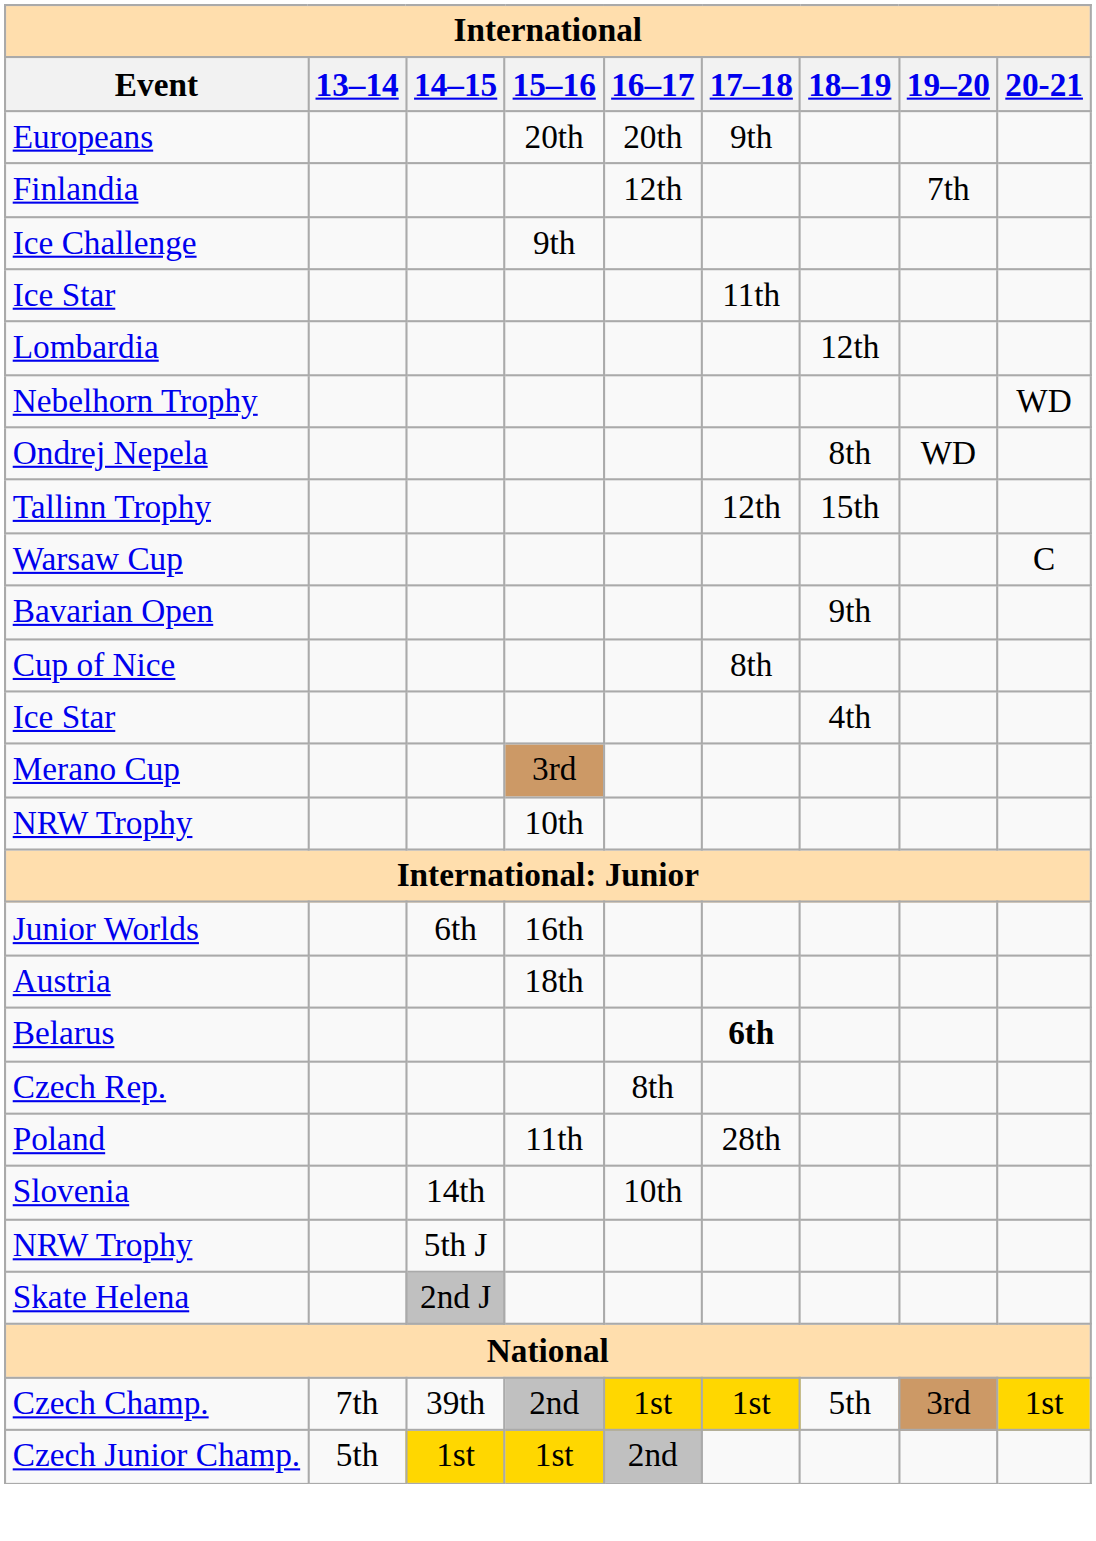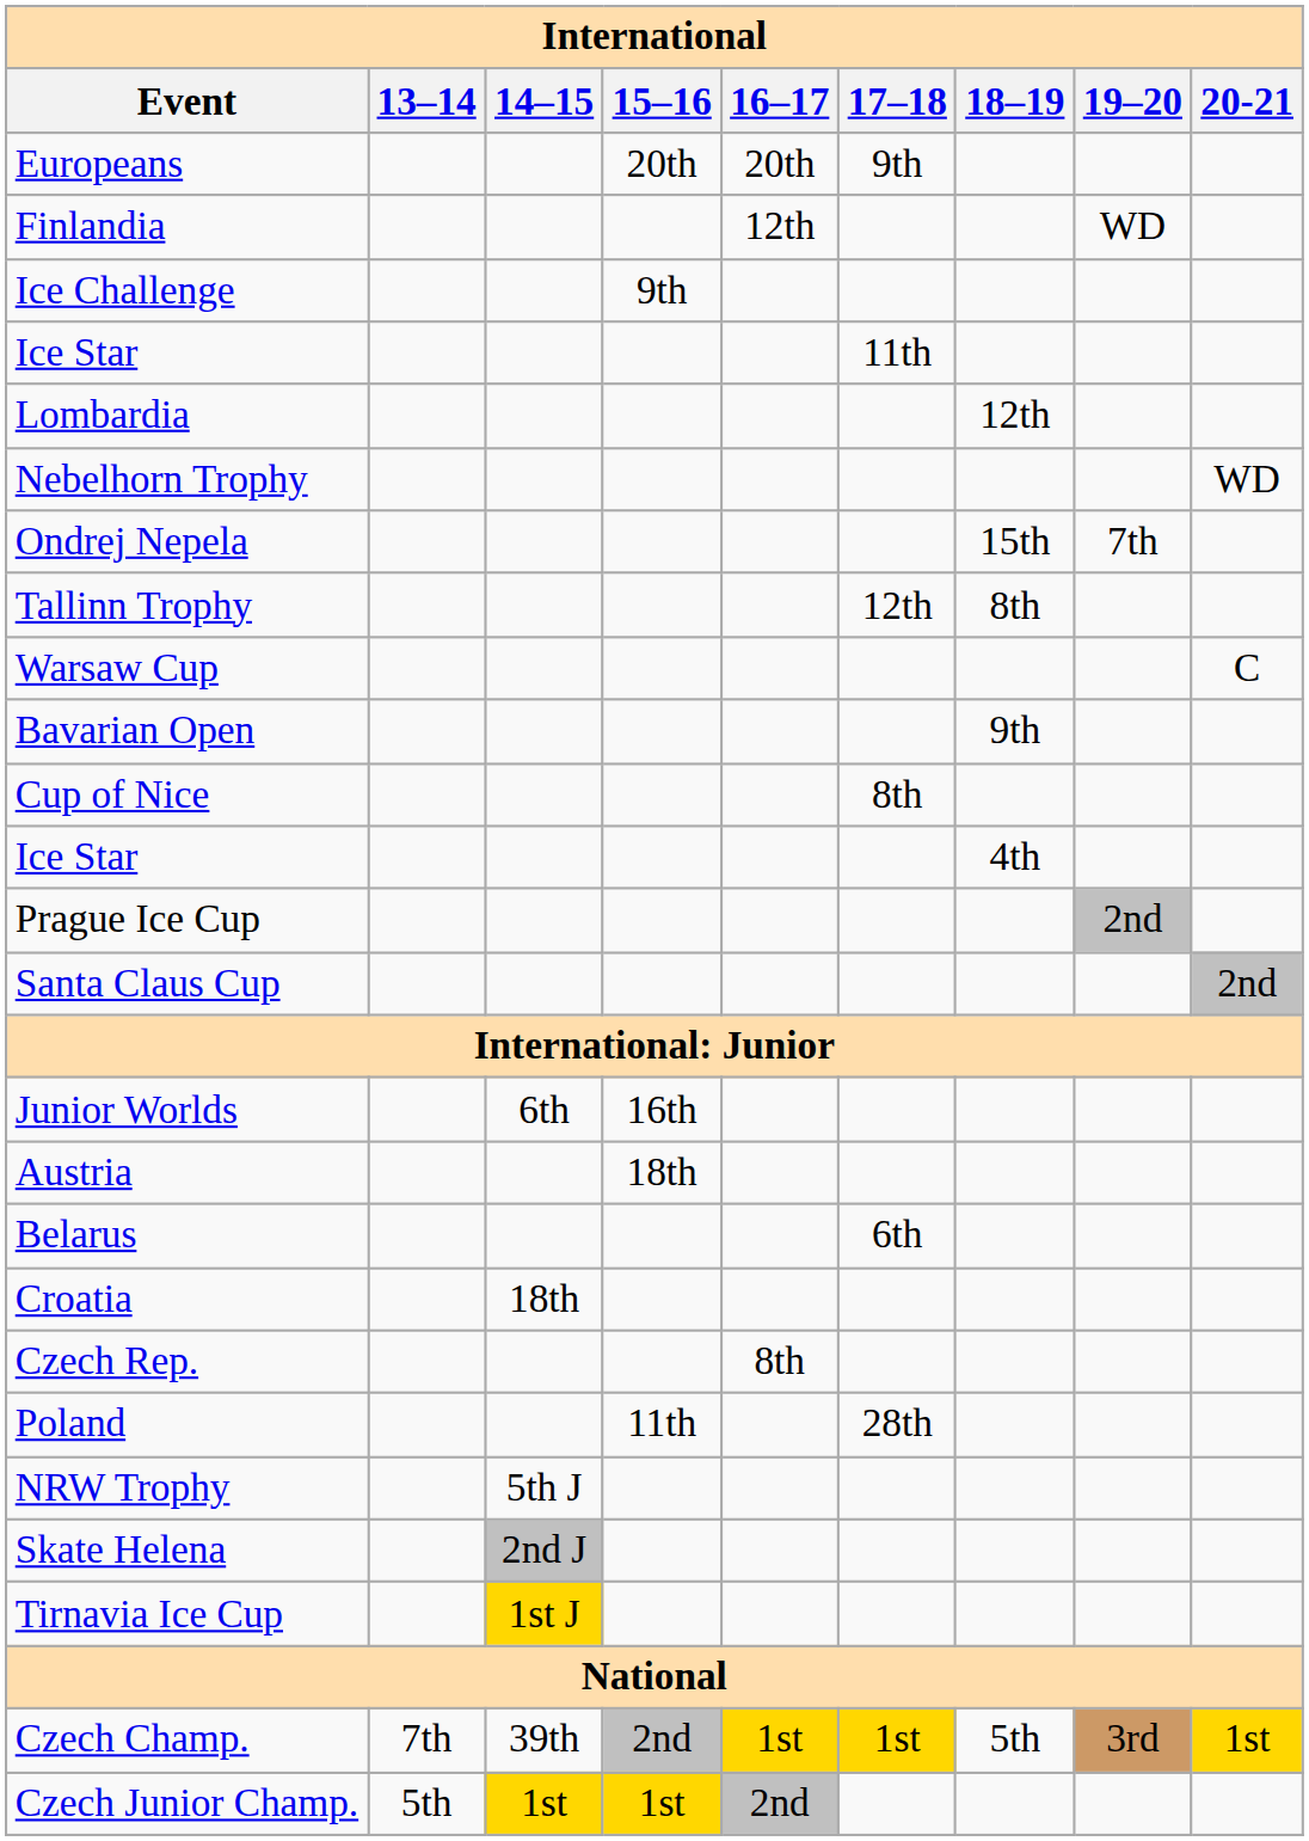 <table class="wikitable" style="text-align:center">
 <tr>
 <th style="background-color: #ffdead; " colspan=9 align=center>International</th>
 </tr>
 <tr>
 <th>Event</th>
 <th><a href='#'>13–14</a></th>
 <th><a href='#'>14–15</a></th>
 <th><a href='#'>15–16</a></th>
 <th><a href='#'>16–17</a></th>
 <th><a href='#'>17–18</a></th>
 <th><a href='#'>18–19</a></th>
 <th><a href='#'>19–20</a></th>
 <th><a href='#'>20-21</a></th>
 </tr>
 <tr>
 <td align=left><a href='#'>Europeans</a></td>
 <td></td>
 <td></td>
 <td>20th</td>
 <td>20th</td>
 <td>9th</td>
 <td></td>
 <td></td>
 <td></td>
 </tr>
 <tr>
 <td align=left> <a href='#'>Finlandia</a></td>
 <td></td>
 <td></td>
 <td></td>
 <td>12th</td>
 <td></td>
 <td></td>
-<td>7th</td>
+<td>WD</td>
 <td></td>
 </tr>
 <tr>
 <td align=left> <a href='#'>Ice Challenge</a></td>
 <td></td>
 <td></td>
 <td>9th</td>
 <td></td>
 <td></td>
 <td></td>
 <td></td>
 <td></td>
 </tr>
 <tr>
 <td align=left> <a href='#'>Ice Star</a></td>
 <td></td>
 <td></td>
 <td></td>
 <td></td>
 <td>11th</td>
 <td></td>
 <td></td>
 <td></td>
 </tr>
 <tr>
 <td align=left> <a href='#'>Lombardia</a></td>
 <td></td>
 <td></td>
 <td></td>
 <td></td>
 <td></td>
 <td>12th</td>
 <td></td>
 <td></td>
 </tr>
 <tr>
 <td align=left> <a href='#'>Nebelhorn Trophy</a></td>
 <td></td>
 <td></td>
 <td></td>
 <td></td>
 <td></td>
 <td></td>
 <td></td>
 <td>WD</td>
 </tr>
 <tr>
 <td align=left> <a href='#'>Ondrej Nepela</a></td>
 <td></td>
 <td></td>
 <td></td>
 <td></td>
 <td></td>
-<td>8th</td>
-<td>WD</td>
+<td>15th</td>
+<td>7th</td>
 <td></td>
 </tr>
 <tr>
 <td align=left> <a href='#'>Tallinn Trophy</a></td>
 <td></td>
 <td></td>
 <td></td>
 <td></td>
 <td>12th</td>
-<td>15th</td>
+<td>8th</td>
 <td></td>
 <td></td>
 </tr>
 <tr>
 <td align=left> <a href='#'>Warsaw Cup</a></td>
 <td></td>
 <td></td>
 <td></td>
 <td></td>
 <td></td>
 <td></td>
 <td></td>
 <td>C</td>
 </tr>
 <tr>
 <td align=left><a href='#'>Bavarian Open</a></td>
 <td></td>
 <td></td>
 <td></td>
 <td></td>
 <td></td>
 <td>9th</td>
 <td></td>
 <td></td>
 </tr>
 <tr>
 <td align=left><a href='#'>Cup of Nice</a></td>
 <td></td>
 <td></td>
 <td></td>
 <td></td>
 <td>8th</td>
 <td></td>
 <td></td>
 <td></td>
 </tr>
 <tr>
 <td align=left><a href='#'>Ice Star</a></td>
 <td></td>
 <td></td>
 <td></td>
 <td></td>
 <td></td>
 <td>4th</td>
 <td></td>
 <td></td>
 </tr>
 <tr>
-<td align=left><a href='#'>Merano Cup</a></td>
-<td></td>
-<td></td>
-<td bgcolor=cc9966>3rd</td>
+<td align=left>Prague Ice Cup</td>
 <td></td>
 <td></td>
 <td></td>
 <td></td>
 <td></td>
+<td></td>
+<td bgcolor=silver>2nd</td>
+<td></td>
 </tr>
 <tr>
-<td align=left><a href='#'>NRW Trophy</a></td>
-<td></td>
-<td></td>
-<td>10th</td>
+<td align=left><a href='#'>Santa Claus Cup</a></td>
 <td></td>
 <td></td>
 <td></td>
 <td></td>
 <td></td>
+<td></td>
+<td></td>
+<td bgcolor=silver>2nd</td>
 </tr>
 <tr>
 <th style="background-color: #ffdead; " colspan=9 align=center>International: Junior</th>
 </tr>
 <tr>
 <td align=left><a href='#'>Junior Worlds</a></td>
 <td></td>
 <td>6th</td>
 <td>16th</td>
 <td></td>
 <td></td>
 <td></td>
 <td></td>
 <td></td>
 </tr>
 <tr>
 <td align=left> <a href='#'>Austria</a></td>
 <td></td>
 <td></td>
 <td>18th</td>
 <td></td>
 <td></td>
 <td></td>
 <td></td>
 <td></td>
 </tr>
 <tr>
 <td align=left> <a href='#'>Belarus</a></td>
 <td></td>
 <td></td>
 <td></td>
 <td></td>
-<td><strong>6th</strong></td>
+<td>6th</td>
+<td></td>
+<td></td>
+<td></td>
+</tr>
+<tr>
+<td align=left> <a href='#'>Croatia</a></td>
+<td></td>
+<td>18th</td>
+<td></td>
+<td></td>
+<td></td>
 <td></td>
 <td></td>
 <td></td>
 </tr>
 <tr>
 <td align=left> <a href='#'>Czech Rep.</a></td>
 <td></td>
 <td></td>
 <td></td>
 <td>8th</td>
 <td></td>
 <td></td>
 <td></td>
 <td></td>
 </tr>
 <tr>
 <td align=left> <a href='#'>Poland</a></td>
 <td></td>
 <td></td>
 <td>11th</td>
 <td></td>
 <td>28th</td>
 <td></td>
 <td></td>
 <td></td>
 </tr>
 <tr>
-<td align=left> <a href='#'>Slovenia</a></td>
-<td></td>
-<td>14th</td>
-<td></td>
-<td>10th</td>
-<td></td>
-<td></td>
-<td></td>
-<td></td>
-</tr>
-<tr>
 <td align=left><a href='#'>NRW Trophy</a></td>
 <td></td>
 <td>5th J</td>
 <td></td>
 <td></td>
 <td></td>
 <td></td>
 <td></td>
 <td></td>
 </tr>
 <tr>
 <td align=left><a href='#'>Skate Helena</a></td>
 <td></td>
 <td bgcolor=silver>2nd J</td>
+<td></td>
+<td></td>
+<td></td>
+<td></td>
+<td></td>
+<td></td>
+</tr>
+<tr>
+<td align=left><a href='#'>Tirnavia Ice Cup</a></td>
+<td></td>
+<td bgcolor=gold>1st J</td>
 <td></td>
 <td></td>
 <td></td>
 <td></td>
 <td></td>
 <td></td>
 </tr>
 <tr>
 <th style="background-color: #ffdead; " colspan=9 align=center>National</th>
 </tr>
 <tr>
 <td align=left><a href='#'>Czech Champ.</a></td>
 <td>7th</td>
 <td>39th</td>
 <td bgcolor=silver>2nd</td>
 <td bgcolor=gold>1st</td>
 <td bgcolor=gold>1st</td>
 <td>5th</td>
 <td bgcolor=cc9966>3rd</td>
 <td bgcolor=gold>1st</td>
 </tr>
 <tr>
 <td align=left><a href='#'>Czech Junior Champ.</a></td>
 <td>5th</td>
 <td bgcolor="gold">1st</td>
 <td bgcolor=gold>1st</td>
 <td bgcolor=silver>2nd</td>
 <td></td>
 <td></td>
 <td></td>
 <td></td>
 </tr>
 </table>
